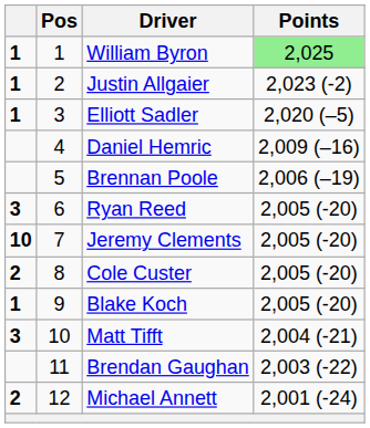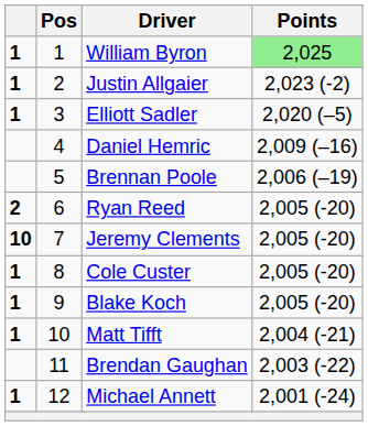 <table class="wikitable" style="font-size: 95%;">
 <tr>
 <th></th>
 <th>Pos</th>
 <th>Driver</th>
 <th>Points</th>
 </tr>
 <tr>
 <td align="left"> <strong>1</strong></td>
 <td style="text-align:center;">1</td>
 <td><a href='#'>William Byron</a></td>
 <td style="background: lightgreen; text-align:center;">2,025</td>
 </tr>
 <tr>
 <td align="left"> <strong>1</strong></td>
 <td style="text-align:center;">2</td>
 <td><a href='#'>Justin Allgaier</a></td>
 <td style="text-align:center;">2,023 (-2)</td>
 </tr>
 <tr>
 <td align="left"> <strong>1</strong></td>
 <td style="text-align:center;">3</td>
 <td><a href='#'>Elliott Sadler</a></td>
 <td style="text-align:center;">2,020 (–5)</td>
 </tr>
 <tr>
 <td align="left"></td>
 <td style="text-align:center;">4</td>
 <td><a href='#'>Daniel Hemric</a></td>
 <td style="text-align:center;">2,009 (–16)</td>
 </tr>
 <tr>
 <td align="left"></td>
 <td style="text-align:center;">5</td>
 <td><a href='#'>Brennan Poole</a></td>
 <td style="text-align:center;">2,006 (–19)</td>
 </tr>
 <tr>
-<td align="left"> <strong>3</strong></td>
+<td align="left"> <strong>2</strong></td>
 <td style="text-align:center;">6</td>
 <td><a href='#'>Ryan Reed</a></td>
 <td style="text-align:center;">2,005 (-20)</td>
 </tr>
 <tr>
 <td align="left"> <strong>10</strong></td>
 <td style="text-align:center;">7</td>
 <td><a href='#'>Jeremy Clements</a></td>
 <td style="text-align:center;">2,005 (-20)</td>
 </tr>
 <tr>
-<td align="left"> <strong>2</strong></td>
+<td align="left"> <strong>1</strong></td>
 <td style="text-align:center;">8</td>
 <td><a href='#'>Cole Custer</a></td>
 <td style="text-align:center;">2,005 (-20)</td>
 </tr>
 <tr>
 <td align="left"> <strong>1</strong></td>
 <td style="text-align:center;">9</td>
 <td><a href='#'>Blake Koch</a></td>
 <td style="text-align:center;">2,005 (-20)</td>
 </tr>
 <tr>
-<td align="left"> <strong>3</strong></td>
+<td align="left"> <strong>1</strong></td>
 <td style="text-align:center;">10</td>
 <td><a href='#'>Matt Tifft</a></td>
 <td style="text-align:center;">2,004 (-21)</td>
 </tr>
 <tr>
 <td align="left"></td>
 <td style="text-align:center;">11</td>
 <td><a href='#'>Brendan Gaughan</a></td>
 <td style="text-align:center;">2,003 (-22)</td>
 </tr>
 <tr>
-<td align="left"> <strong>2</strong></td>
+<td align="left"> <strong>1</strong></td>
 <td style="text-align:center;">12</td>
 <td><a href='#'>Michael Annett</a></td>
 <td style="text-align:center;">2,001 (-24)</td>
 </tr>
 <tr class="sortbottom">
 <th colspan="9"></th>
 </tr>
 </table>
